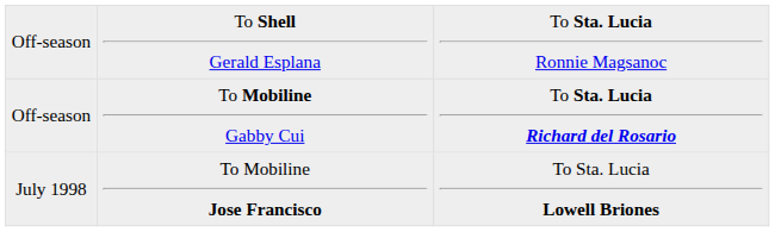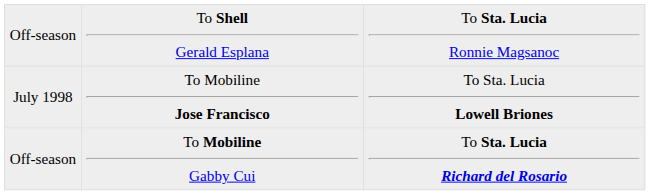 <table border=1 style="border-collapse:collapse; text-align: center" bordercolor="#DFDFDF"  cellpadding="5">
 <tr bgcolor="eeeeee">
 <td style="width:12%">Off-season <br></td>
 <td style="width:44%" valign="top">To <strong>Shell</strong><hr><a href='#'>Gerald Esplana</a></td>
 <td style="width:44%" valign="top">To <strong>Sta. Lucia</strong><hr><a href='#'>Ronnie Magsanoc</a></td>
 </tr>
 <tr bgcolor="eeeeee">
+<td style="width:12%">July 1998 <br></td>
+<td style="width:44%" valign="top">To </strong>Mobiline<strong><hr>Jose Francisco</td>
+<td style="width:44%" valign="top">To </strong>Sta. Lucia<strong><hr>Lowell Briones</td>
+</tr>
+<tr bgcolor="eeeeee">
 <td style="width:12%">Off-season <br></td>
 <td style="width:44%" valign="top">To <strong>Mobiline</strong><hr><a href='#'>Gabby Cui</a></td>
 <td style="width:44%" valign="top">To <strong>Sta. Lucia<em><hr><a href='#'>Richard del Rosario</a></td>
 </tr>
-<tr bgcolor="eeeeee">
-<td style="width:12%">July 1998 <br></td>
-<td style="width:44%" valign="top">To </strong>Mobiline<strong><hr>Jose Francisco</td>
-<td style="width:44%" valign="top">To </strong>Sta. Lucia<strong><hr>Lowell Briones</td>
-</tr>
 </table>
